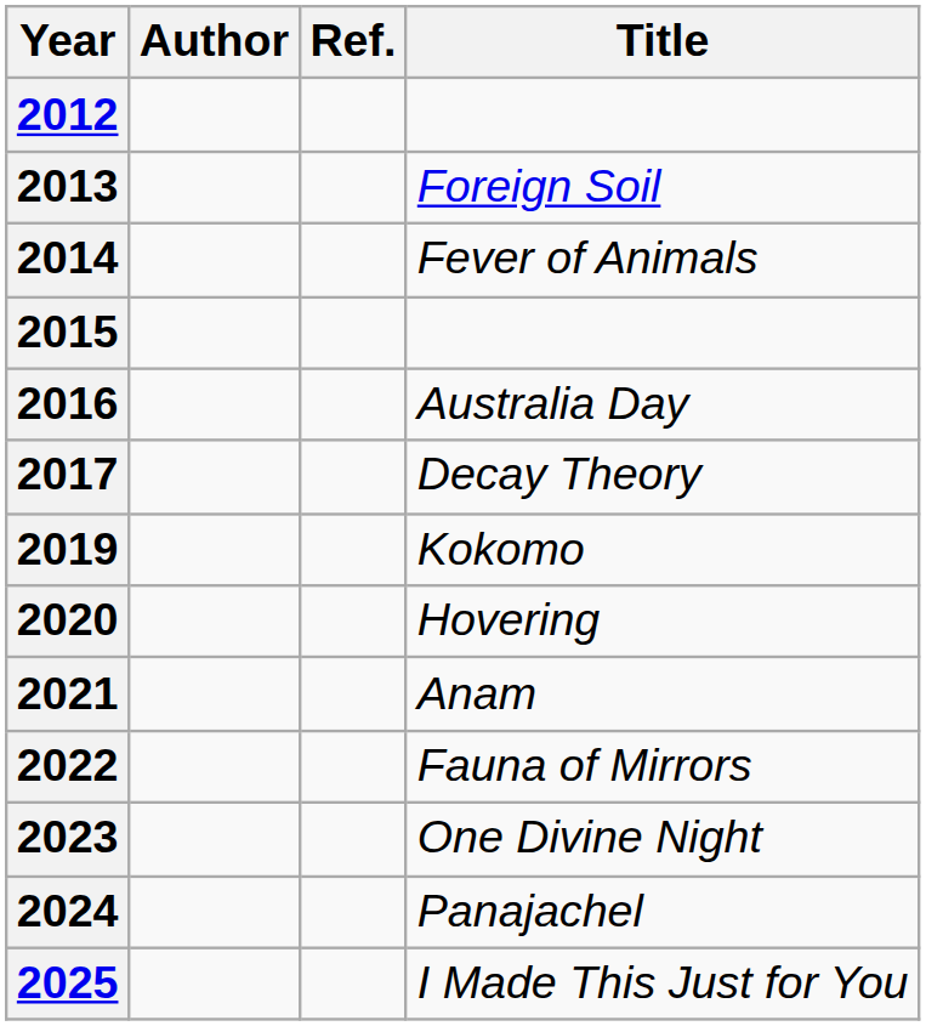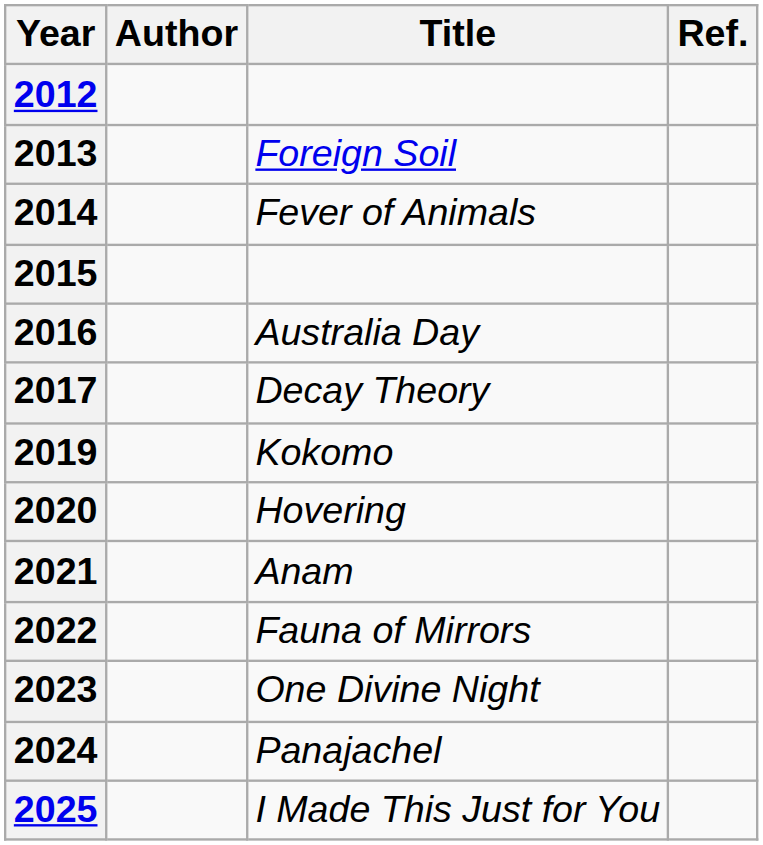 <table class="wikitable sortable mw-collapsible">
 <tr>
 <th>Year</th>
 <th>Author</th>
+<th>Title</th>
 <th>Ref.</th>
-<th>Title</th>
 </tr>
 <tr>
 <th><a href='#'>2012</a></th>
 <td></td>
 <td></td>
 <td></td>
 </tr>
 <tr>
 <th>2013</th>
 <td></td>
+<td><em><a href='#'>Foreign Soil</a></em></td>
 <td></td>
-<td><em><a href='#'>Foreign Soil</a></em></td>
 </tr>
 <tr>
 <th>2014</th>
 <td></td>
+<td><em>Fever of Animals</em></td>
 <td></td>
-<td><em>Fever of Animals</em></td>
 </tr>
 <tr>
 <th>2015</th>
 <td></td>
+<td><em></em></td>
 <td></td>
-<td><em></em></td>
 </tr>
 <tr>
 <th>2016</th>
 <td></td>
+<td><em>Australia Day</em></td>
 <td></td>
-<td><em>Australia Day</em></td>
 </tr>
 <tr>
 <th>2017</th>
 <td></td>
+<td><em>Decay Theory</em></td>
 <td></td>
-<td><em>Decay Theory</em></td>
 </tr>
 <tr>
 <th>2019</th>
 <td></td>
+<td><em>Kokomo</em></td>
 <td></td>
-<td><em>Kokomo</em></td>
 </tr>
 <tr>
 <th>2020</th>
 <td></td>
+<td><em>Hovering</em></td>
 <td></td>
-<td><em>Hovering</em></td>
 </tr>
 <tr>
 <th>2021</th>
 <td></td>
+<td><em>Anam</em></td>
 <td></td>
-<td><em>Anam</em></td>
 </tr>
 <tr>
 <th>2022</th>
 <td></td>
+<td><em>Fauna of Mirrors</em></td>
 <td></td>
-<td><em>Fauna of Mirrors</em></td>
 </tr>
 <tr>
 <th>2023</th>
 <td></td>
+<td><em>One Divine Night</em></td>
 <td></td>
-<td><em>One Divine Night</em></td>
 </tr>
 <tr>
 <th>2024</th>
 <td></td>
+<td><em>Panajachel</em></td>
 <td></td>
-<td><em>Panajachel</em></td>
 </tr>
 <tr>
 <th><a href='#'>2025</a></th>
 <td></td>
+<td><em>I Made This Just for You</em></td>
 <td></td>
-<td><em>I Made This Just for You</em></td>
 </tr>
 </table>
